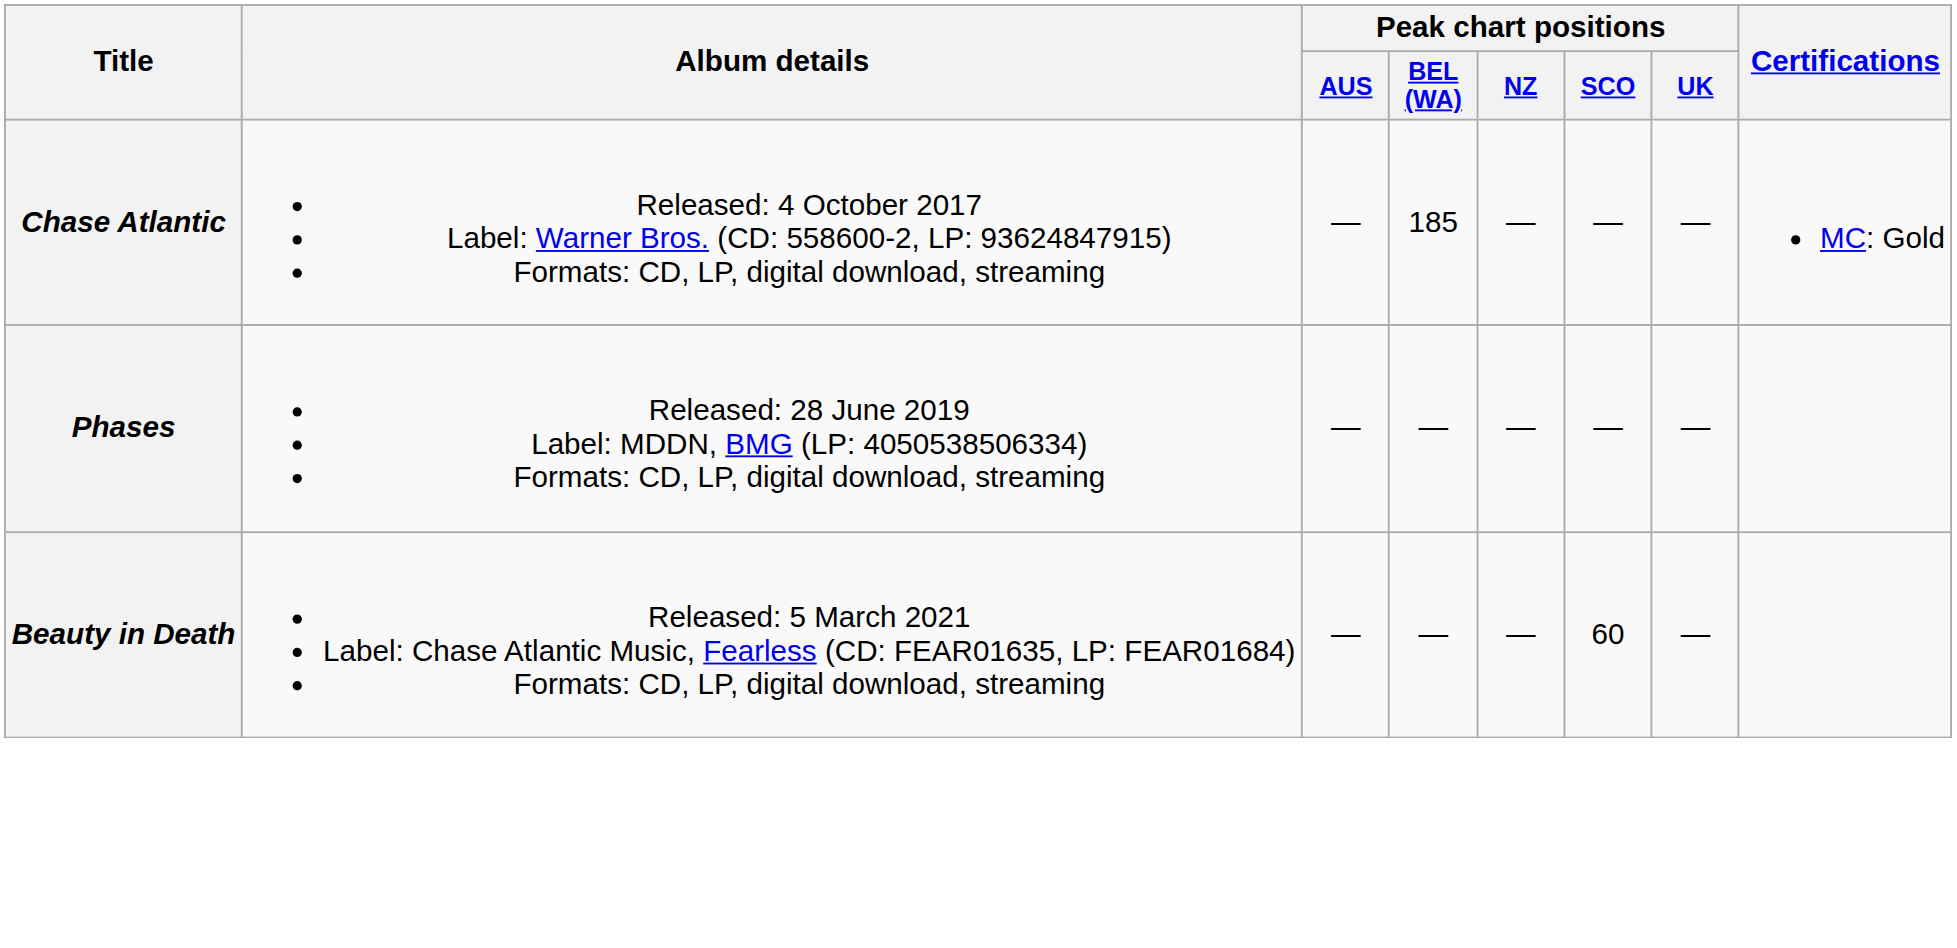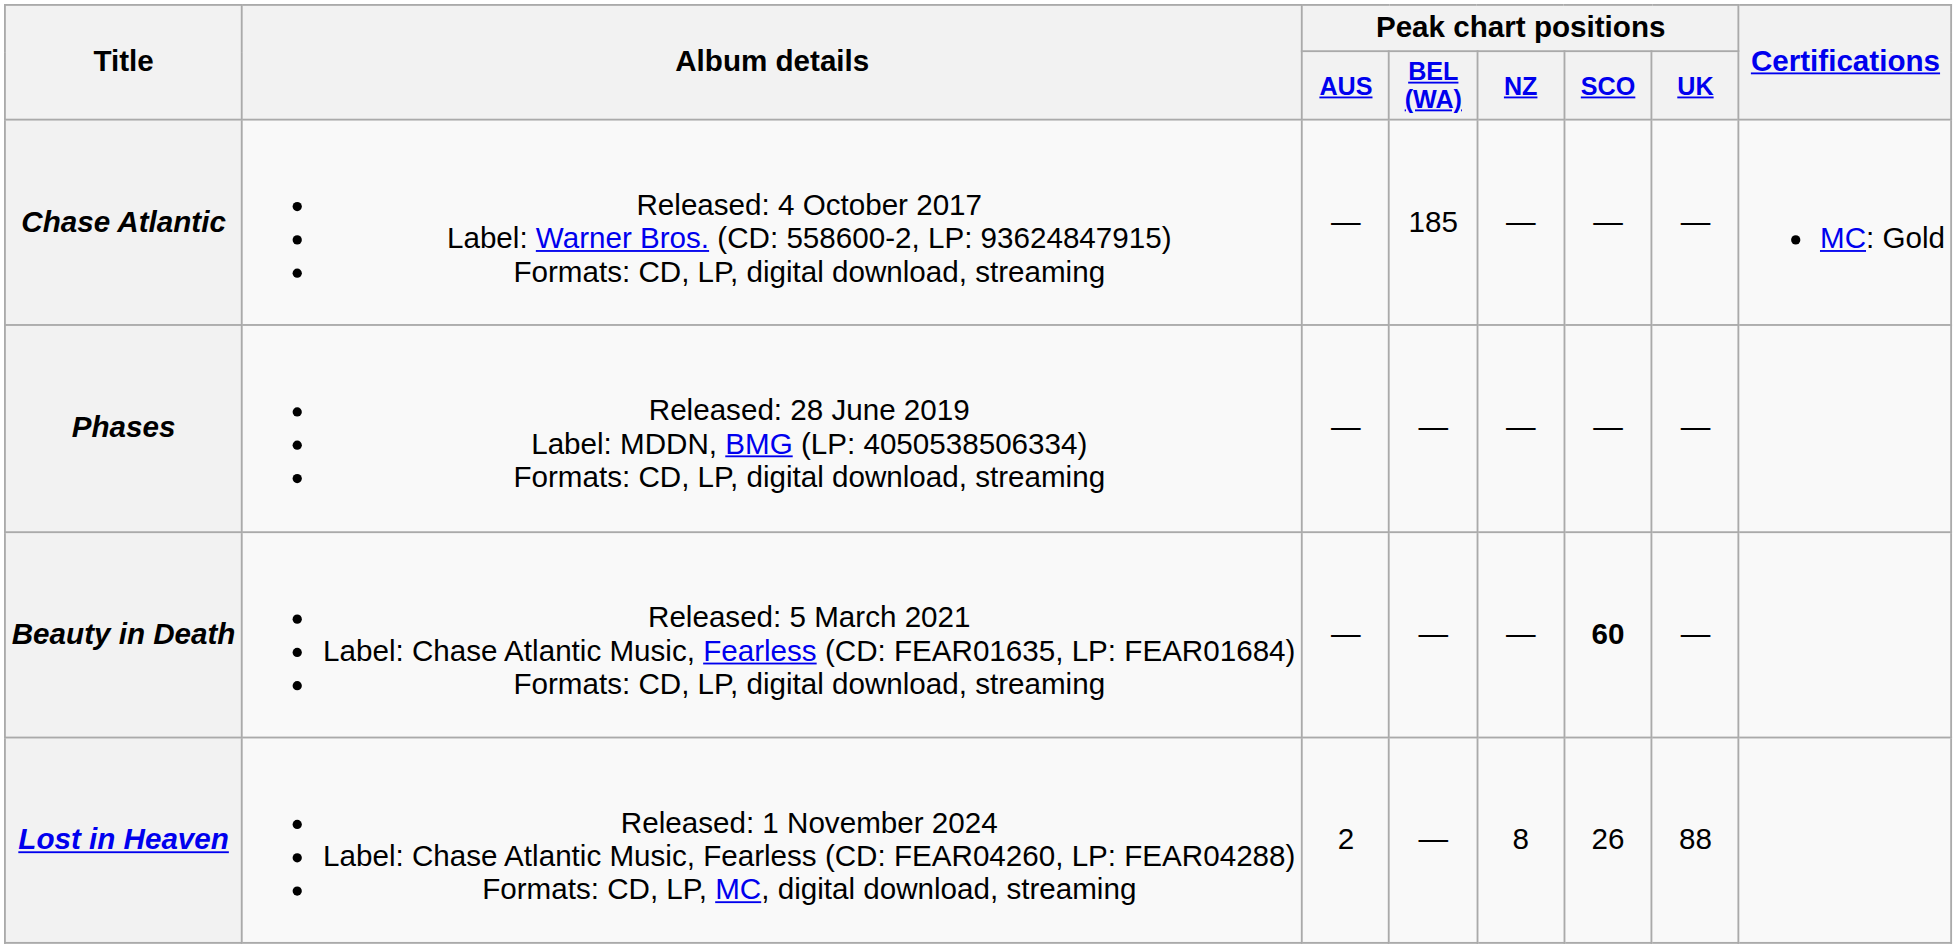 <table class="wikitable plainrowheaders" style=text-align:center;>
 <tr>
 <th scope="col" rowspan="2">Title</th>
 <th scope="col" rowspan="2">Album details</th>
 <th colspan="5" scope="col">Peak chart positions</th>
 <th rowspan="2"><a href='#'>Certifications</a></th>
 </tr>
 <tr>
 <th scope="col" style="width:3em;font-size:85%;"><a href='#'>AUS</a><br></th>
 <th scope="col" style="width:3em;font-size:85%;"><a href='#'>BEL<br>(WA)</a><br></th>
 <th scope="col" style="width:3em;font-size:85%;"><a href='#'>NZ</a><br></th>
 <th scope="col" style="width:3em;font-size:85%;"><a href='#'>SCO</a><br></th>
 <th scope="col" style="width:3em;font-size:85%;"><a href='#'>UK</a><br></th>
 </tr>
 <tr>
 <th scope="row"><em>Chase Atlantic</em></th>
 <td><br><ul><li>Released: 4 October 2017</li><li>Label: <a href='#'>Warner Bros.</a> (CD: 558600-2, LP: 93624847915)</li><li>Formats: CD, LP, digital download, streaming</li></ul></td>
 <td>—</td>
 <td>185</td>
 <td>—</td>
 <td>—</td>
 <td>—</td>
 <td><br><ul><li><a href='#'>MC</a>: Gold</li></ul></td>
 </tr>
 <tr>
 <th scope="row"><em>Phases</em></th>
 <td><br><ul><li>Released: 28 June 2019</li><li>Label: MDDN, <a href='#'>BMG</a> (LP: 4050538506334)</li><li>Formats: CD, LP, digital download, streaming</li></ul></td>
 <td>—</td>
 <td>—</td>
 <td>—</td>
 <td>—</td>
 <td>—</td>
 <td></td>
 </tr>
 <tr>
 <th scope="row"><em>Beauty in Death</em></th>
 <td><br><ul><li>Released: 5 March 2021</li><li>Label: Chase Atlantic Music, <a href='#'>Fearless</a> (CD: FEAR01635, LP: FEAR01684)</li><li>Formats: CD, LP, digital download, streaming</li></ul></td>
 <td>—</td>
 <td>—</td>
 <td>—</td>
-<td>60</td>
+<td><strong>60</strong></td>
 <td>—</td>
 <td></td>
 </tr>
+<tr>
+<th scope="row"><em><a href='#'>Lost in Heaven</a></em></th>
+<td><br><ul><li>Released: 1 November 2024</li><li>Label: Chase Atlantic Music, Fearless (CD: FEAR04260, LP: FEAR04288)</li><li>Formats: CD, LP, <a href='#'>MC</a>, digital download, streaming</li></ul></td>
+<td>2</td>
+<td>—</td>
+<td>8</td>
+<td>26</td>
+<td>88</td>
+<td></td>
+</tr>
 </table>
